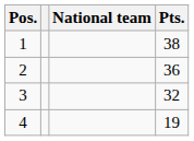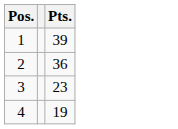 <table class=wikitable>
 <tr>
 <th>Pos.</th>
 <th></th>
-<th>National team</th>
 <th>Pts.</th>
 </tr>
 <tr align=center>
 <td>1</td>
 <td></td>
-<td align=left></td>
-<td>38</td>
+<td>39</td>
 </tr>
 <tr align=center>
 <td>2</td>
 <td></td>
-<td align=left></td>
 <td>36</td>
 </tr>
 <tr align=center>
 <td>3</td>
 <td></td>
-<td align=left></td>
-<td>32</td>
+<td>23</td>
 </tr>
 <tr align=center>
 <td>4</td>
 <td></td>
-<td align=left></td>
 <td>19</td>
 </tr>
 </table>
